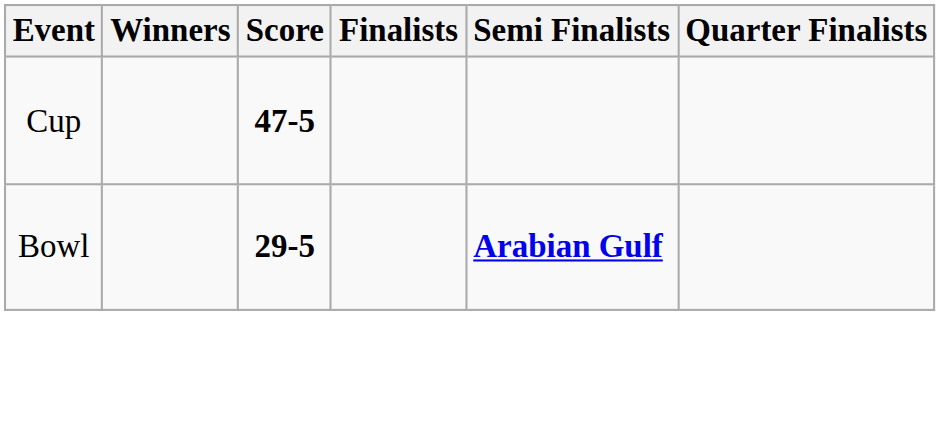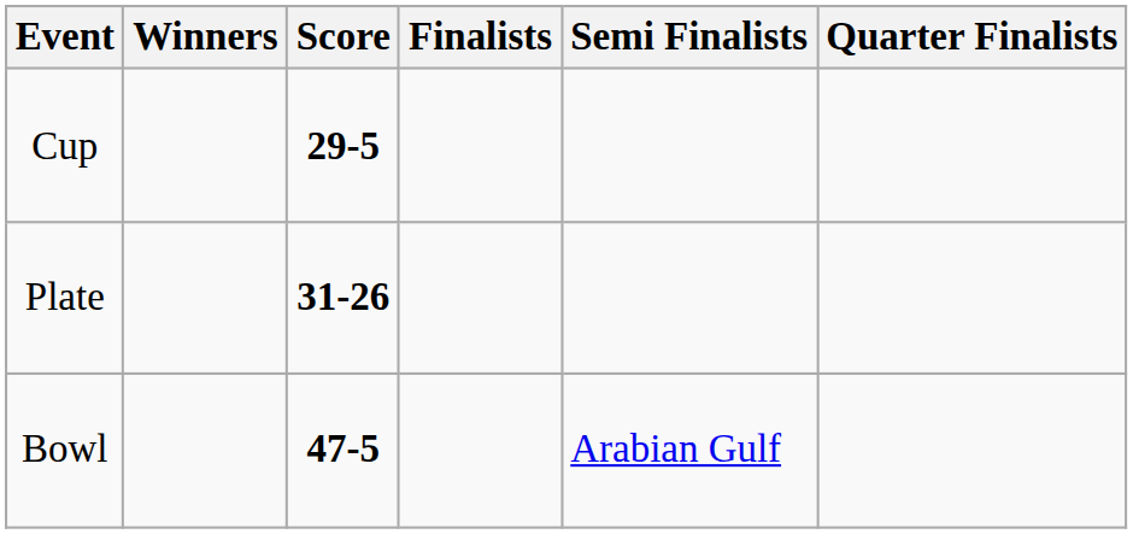 <table class="wikitable" style="text-align: center">
 <tr>
 <th>Event</th>
 <th>Winners</th>
 <th>Score</th>
 <th>Finalists</th>
 <th>Semi Finalists</th>
 <th>Quarter Finalists</th>
 </tr>
 <tr>
 <td>Cup</td>
 <td align=left><strong></strong></td>
-<td><strong>47-5</strong></td>
+<td><strong>29-5</strong></td>
+<td align=left></td>
+<td align=left><br></td>
+<td align=left><br><br><br></td>
+</tr>
+<tr>
+<td>Plate</td>
+<td align=left><strong></strong></td>
+<td><strong>31-26</strong></td>
 <td align=left></td>
 <td align=left><br></td>
 <td align=left><br><br><br></td>
 </tr>
 <tr>
 <td>Bowl</td>
 <td align=left><strong></strong></td>
-<td><strong>29-5</strong></td>
+<td><strong>47-5</strong></td>
 <td align=left></td>
-<td align=left><strong> <a href='#'>Arabian Gulf</a><br></strong></td>
+<td align=left> <a href='#'>Arabian Gulf</a><br></td>
 <td align=left><br><br><br></td>
 </tr>
 </table>
